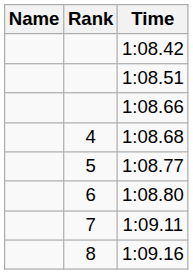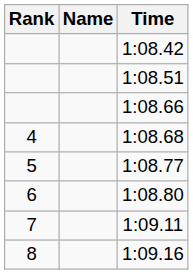 <table class="wikitable">
 <tr>
+<th>Rank</th>
 <th>Name</th>
-<th>Rank</th>
 <th>Time</th>
 </tr>
 <tr>
+<td align="center"></td>
 <td></td>
-<td align="center"></td>
 <td align="center">1:08.42</td>
 </tr>
 <tr>
+<td align="center"></td>
 <td></td>
-<td align="center"></td>
 <td align="center">1:08.51</td>
 </tr>
 <tr>
+<td align="center"></td>
 <td></td>
-<td align="center"></td>
 <td align="center">1:08.66</td>
 </tr>
 <tr>
+<td align="center">4</td>
 <td></td>
-<td align="center">4</td>
 <td align="center">1:08.68</td>
 </tr>
 <tr>
+<td align="center">5</td>
 <td></td>
-<td align="center">5</td>
 <td align="center">1:08.77</td>
 </tr>
 <tr>
+<td align="center">6</td>
 <td></td>
-<td align="center">6</td>
 <td align="center">1:08.80</td>
 </tr>
 <tr>
+<td align="center">7</td>
 <td></td>
-<td align="center">7</td>
 <td align="center">1:09.11</td>
 </tr>
 <tr>
+<td align="center">8</td>
 <td></td>
-<td align="center">8</td>
 <td align="center">1:09.16</td>
 </tr>
 </table>
